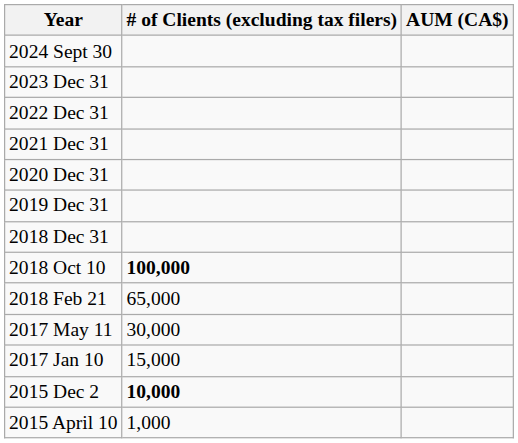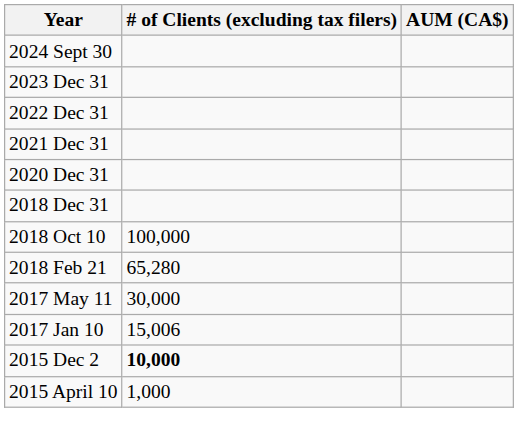 <table class="wikitable style="text-align: right;">
 <tr>
 <th>Year</th>
 <th># of Clients (excluding tax filers)</th>
 <th>AUM (CA$)</th>
 </tr>
 <tr>
 <td>2024 Sept 30</td>
 <td></td>
 <td></td>
 </tr>
 <tr>
 <td>2023 Dec 31</td>
 <td></td>
 <td></td>
 </tr>
 <tr>
 <td>2022 Dec 31</td>
 <td></td>
 <td></td>
 </tr>
 <tr>
 <td>2021 Dec 31</td>
 <td></td>
 <td></td>
 </tr>
 <tr>
 <td>2020 Dec 31</td>
 <td></td>
 <td></td>
 </tr>
 <tr>
-<td>2019 Dec 31</td>
-<td></td>
-<td></td>
-</tr>
-<tr>
 <td>2018 Dec 31</td>
 <td></td>
 <td></td>
 </tr>
 <tr>
 <td>2018 Oct 10</td>
-<td><strong>100,000</strong></td>
+<td>100,000</td>
 <td></td>
 </tr>
 <tr>
 <td>2018 Feb 21</td>
-<td>65,000</td>
+<td>65,280</td>
 <td></td>
 </tr>
 <tr>
 <td>2017 May 11</td>
 <td>30,000</td>
 <td></td>
 </tr>
 <tr>
 <td>2017 Jan 10</td>
-<td>15,000</td>
+<td>15,006</td>
 <td></td>
 </tr>
 <tr>
 <td>2015 Dec 2</td>
 <td><strong>10,000</strong></td>
 <td></td>
 </tr>
 <tr>
 <td>2015 April 10</td>
 <td>1,000</td>
 </tr>
 </table>
